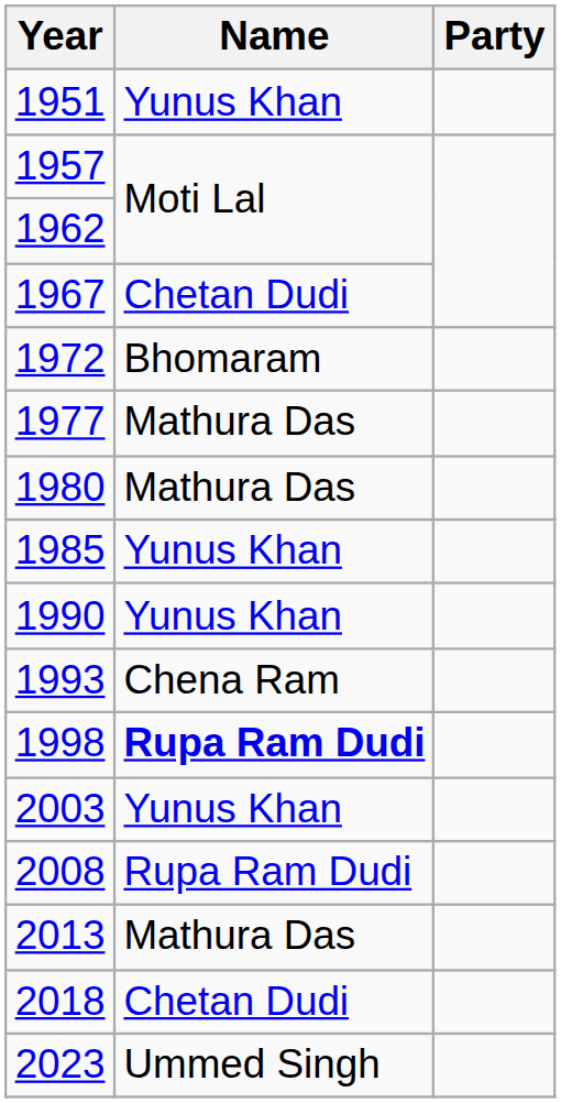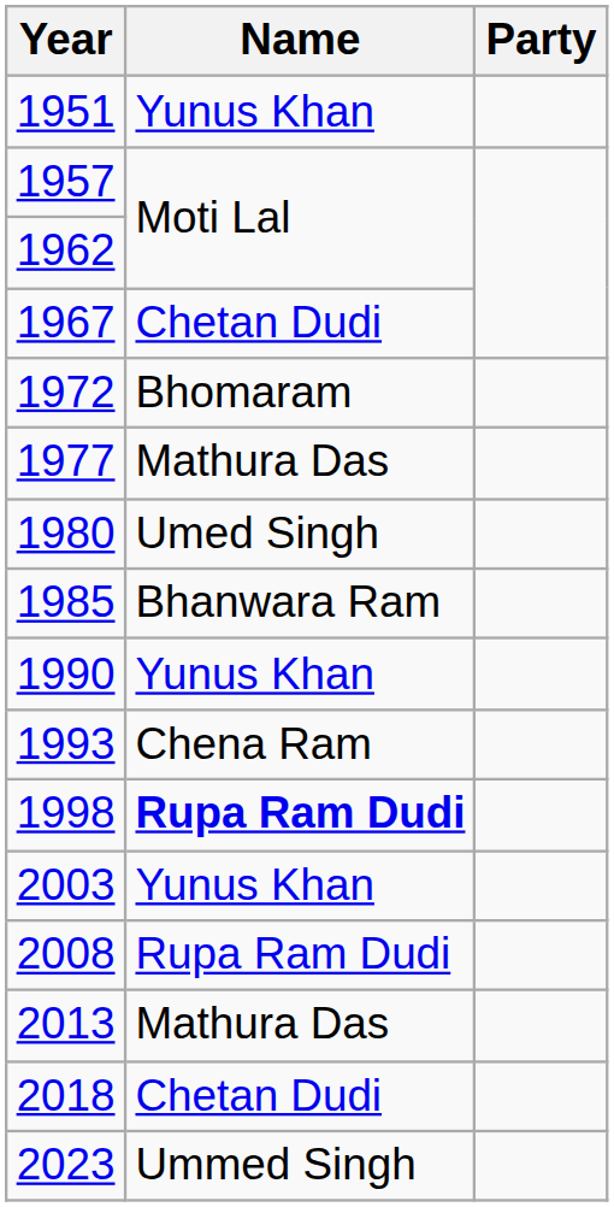 <table class="wikitable sortable">
 <tr>
 <th>Year</th>
 <th>Name</th>
 <th colspan=2>Party</th>
 </tr>
 <tr>
 <td><a href='#'>1951</a></td>
 <td><a href='#'>Yunus Khan</a></td>
 <td></td>
 </tr>
 <tr>
 <td><a href='#'>1957</a></td>
 <td rowspan=2>Moti Lal</td>
 </tr>
 <tr>
 <td><a href='#'>1962</a></td>
 </tr>
 <tr>
 <td><a href='#'>1967</a></td>
 <td><a href='#'>Chetan Dudi</a></td>
 </tr>
 <tr>
 <td><a href='#'>1972</a></td>
 <td>Bhomaram</td>
 <td></td>
 </tr>
 <tr>
 <td><a href='#'>1977</a></td>
 <td>Mathura Das</td>
 <td></td>
 </tr>
 <tr>
 <td><a href='#'>1980</a></td>
-<td>Mathura Das</td>
+<td>Umed Singh</td>
 <td></td>
 </tr>
 <tr>
 <td><a href='#'>1985</a></td>
-<td><a href='#'>Yunus Khan</a></td>
+<td>Bhanwara Ram</td>
 <td></td>
 </tr>
 <tr>
 <td><a href='#'>1990</a></td>
 <td><a href='#'>Yunus Khan</a></td>
 <td></td>
 </tr>
 <tr>
 <td><a href='#'>1993</a></td>
 <td>Chena Ram</td>
 <td></td>
 </tr>
 <tr>
 <td><a href='#'>1998</a></td>
 <td><strong><a href='#'>Rupa Ram Dudi</a></strong></td>
 <td></td>
 </tr>
 <tr>
 <td><a href='#'>2003</a></td>
 <td><a href='#'>Yunus Khan</a></td>
 <td></td>
 </tr>
 <tr>
 <td><a href='#'>2008</a></td>
 <td><a href='#'>Rupa Ram Dudi</a></td>
 <td></td>
 </tr>
 <tr>
 <td><a href='#'>2013</a></td>
 <td>Mathura Das</td>
 <td></td>
 </tr>
 <tr>
 <td><a href='#'>2018</a></td>
 <td><a href='#'>Chetan Dudi</a></td>
 <td></td>
 </tr>
 <tr>
 <td><a href='#'>2023</a></td>
 <td>Ummed Singh</td>
 <td></td>
 </tr>
 </table>
